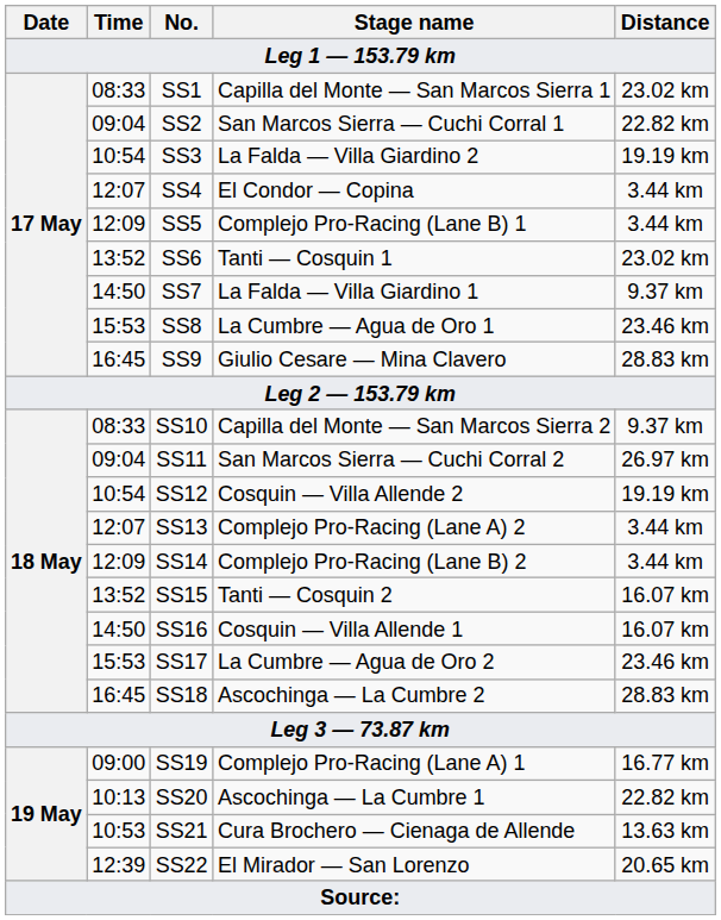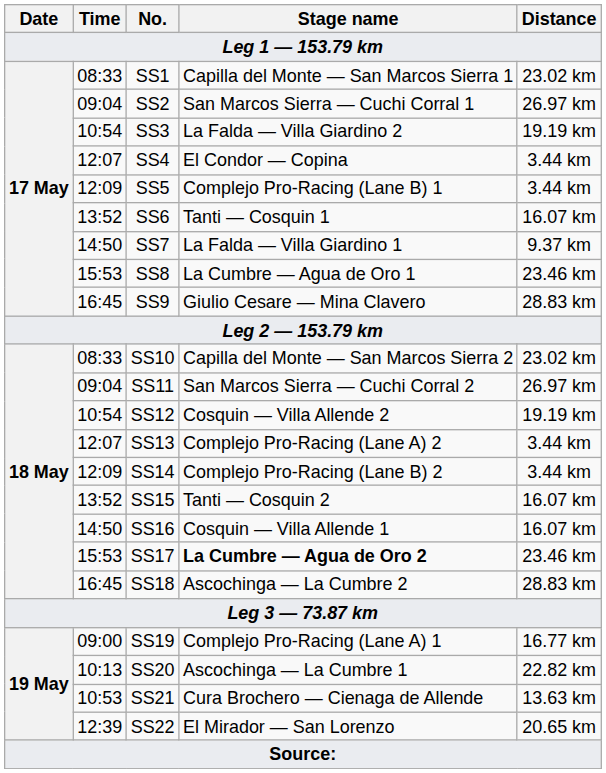 <table class="wikitable" style="font-size: 85%;">
 <tr>
 <th>Date</th>
 <th>Time</th>
 <th>No.</th>
 <th>Stage name</th>
 <th>Distance</th>
 </tr>
 <tr>
 <td style="background-color:#EAECF0; text-align:center" colspan="5"><strong><em>Leg 1 — 153.79 km</em></strong></td>
 </tr>
 <tr>
 <th rowspan="9">17 May</th>
 <td align="center">08:33</td>
 <td align="center">SS1</td>
 <td>Capilla del Monte — San Marcos Sierra 1</td>
 <td align="center">23.02 km</td>
 </tr>
 <tr>
 <td align="center">09:04</td>
 <td align="center">SS2</td>
 <td>San Marcos Sierra — Cuchi Corral 1</td>
-<td align="center">22.82 km</td>
+<td align="center">26.97 km</td>
 </tr>
 <tr>
 <td align="center">10:54</td>
 <td align="center">SS3</td>
 <td>La Falda — Villa Giardino 2</td>
 <td align="center">19.19 km</td>
 </tr>
 <tr>
 <td align="center">12:07</td>
 <td align="center">SS4</td>
 <td>El Condor — Copina</td>
 <td align="center">3.44 km</td>
 </tr>
 <tr>
 <td align="center">12:09</td>
 <td align="center">SS5</td>
 <td>Complejo Pro-Racing (Lane B) 1</td>
 <td align="center">3.44 km</td>
 </tr>
 <tr>
 <td align="center">13:52</td>
 <td align="center">SS6</td>
 <td>Tanti — Cosquin 1</td>
-<td align="center">23.02 km</td>
+<td align="center">16.07 km</td>
 </tr>
 <tr>
 <td align="center">14:50</td>
 <td align="center">SS7</td>
 <td>La Falda — Villa Giardino 1</td>
 <td align="center">9.37 km</td>
 </tr>
 <tr>
 <td align="center">15:53</td>
 <td align="center">SS8</td>
 <td>La Cumbre — Agua de Oro 1</td>
 <td align="center">23.46 km</td>
 </tr>
 <tr>
 <td align="center">16:45</td>
 <td align="center">SS9</td>
 <td>Giulio Cesare — Mina Clavero</td>
 <td align="center">28.83 km</td>
 </tr>
 <tr>
 <td style="background-color:#EAECF0; text-align:center" colspan="5"><strong><em>Leg 2 — 153.79 km</em></strong></td>
 </tr>
 <tr>
 <th rowspan="9">18 May</th>
 <td align="center">08:33</td>
 <td align="center">SS10</td>
 <td>Capilla del Monte — San Marcos Sierra 2</td>
-<td align="center">9.37 km</td>
+<td align="center">23.02 km</td>
 </tr>
 <tr>
 <td align="center">09:04</td>
 <td align="center">SS11</td>
 <td>San Marcos Sierra — Cuchi Corral 2</td>
 <td align="center">26.97 km</td>
 </tr>
 <tr>
 <td align="center">10:54</td>
 <td align="center">SS12</td>
 <td>Cosquin — Villa Allende 2</td>
 <td align="center">19.19 km</td>
 </tr>
 <tr>
 <td align="center">12:07</td>
 <td align="center">SS13</td>
 <td>Complejo Pro-Racing (Lane A) 2</td>
 <td align="center">3.44 km</td>
 </tr>
 <tr>
 <td align="center">12:09</td>
 <td align="center">SS14</td>
 <td>Complejo Pro-Racing (Lane B) 2</td>
 <td align="center">3.44 km</td>
 </tr>
 <tr>
 <td align="center">13:52</td>
 <td align="center">SS15</td>
 <td>Tanti — Cosquin 2</td>
 <td align="center">16.07 km</td>
 </tr>
 <tr>
 <td align="center">14:50</td>
 <td align="center">SS16</td>
 <td>Cosquin — Villa Allende 1</td>
 <td align="center">16.07 km</td>
 </tr>
 <tr>
 <td align="center">15:53</td>
 <td align="center">SS17</td>
-<td>La Cumbre — Agua de Oro 2</td>
+<td><strong>La Cumbre — Agua de Oro 2</strong></td>
 <td align="center">23.46 km</td>
 </tr>
 <tr>
 <td align="center">16:45</td>
 <td align="center">SS18</td>
 <td>Ascochinga — La Cumbre 2</td>
 <td align="center">28.83 km</td>
 </tr>
 <tr>
 <td style="background-color:#EAECF0; text-align:center" colspan="5"><strong><em>Leg 3 — 73.87 km</em></strong></td>
 </tr>
 <tr>
 <th rowspan="4">19 May</th>
 <td align="center">09:00</td>
 <td align="center">SS19</td>
 <td>Complejo Pro-Racing (Lane A) 1</td>
 <td align="center">16.77 km</td>
 </tr>
 <tr>
 <td align="center">10:13</td>
 <td align="center">SS20</td>
 <td>Ascochinga — La Cumbre 1</td>
 <td align="center">22.82 km</td>
 </tr>
 <tr>
 <td align="center">10:53</td>
 <td align="center">SS21</td>
 <td>Cura Brochero — Cienaga de Allende</td>
 <td align="center">13.63 km</td>
 </tr>
 <tr>
 <td align="center">12:39</td>
 <td align="center">SS22</td>
 <td>El Mirador — San Lorenzo</td>
 <td align="center">20.65 km</td>
 </tr>
 <tr>
 <td style="background-color:#EAECF0; text-align:center" colspan="5"><strong>Source:</strong></td>
 </tr>
 <tr>
 </tr>
 </table>
